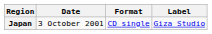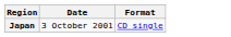 <table class="wikitable sortable plainrowheaders">
 <tr>
 <th scope="col">Region</th>
 <th scope="col">Date</th>
 <th scope="col">Format</th>
-<th scope="col">Label</th>
 </tr>
 <tr>
 <th scope="row">Japan</th>
 <td>3 October 2001</td>
 <td><a href='#'>CD single</a></td>
-<td><a href='#'>Giza Studio</a></td>
 </tr>
 </table>
